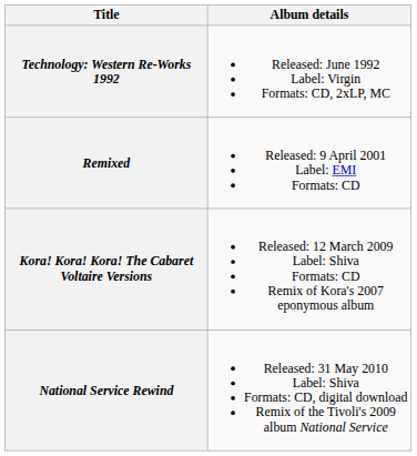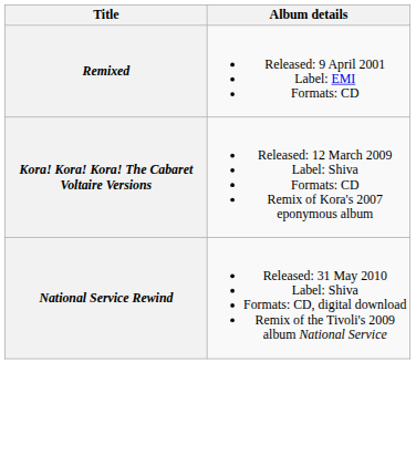 <table class="wikitable plainrowheaders" style="text-align:center;">
 <tr>
 <th scope="col" style="width:15em;">Title</th>
 <th scope="col" style="width:15em;">Album details</th>
-</tr>
-<tr>
-<th scope="row"><em>Technology: Western Re-Works 1992</em></th>
-<td><br><ul><li>Released: June 1992</li><li>Label: Virgin</li><li>Formats: CD, 2xLP, MC</li></ul></td>
 </tr>
 <tr>
 <th scope="row"><em>Remixed</em></th>
 <td><br><ul><li>Released: 9 April 2001</li><li>Label: <a href='#'>EMI</a></li><li>Formats: CD</li></ul></td>
 </tr>
 <tr>
 <th scope="row"><em>Kora! Kora! Kora! The Cabaret Voltaire Versions</em></th>
 <td><br><ul><li>Released: 12 March 2009</li><li>Label: Shiva</li><li>Formats: CD</li><li>Remix of Kora's 2007 eponymous album</li></ul></td>
 </tr>
 <tr>
 <th scope="row"><em>National Service Rewind</em></th>
 <td><br><ul><li>Released: 31 May 2010</li><li>Label: Shiva</li><li>Formats: CD, digital download</li><li>Remix of the Tivoli's 2009 album <em>National Service</em></li></ul></td>
 </tr>
 </table>
